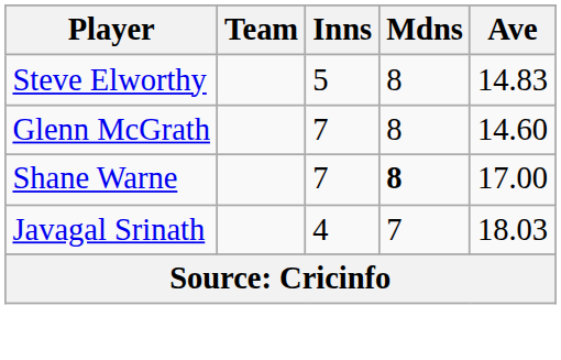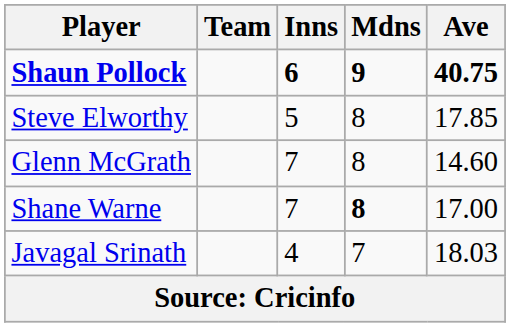 <table class="wikitable sortable">
 <tr>
 <th>Player</th>
 <th>Team</th>
 <th><abbr>Inns</abbr></th>
 <th><abbr>Mdns</abbr></th>
 <th><abbr>Ave</abbr></th>
 </tr>
 <tr>
+<td><strong><a href='#'>Shaun Pollock</a></strong></td>
+<td><strong></strong></td>
+<td><strong>6</strong></td>
+<td><strong>9</strong></td>
+<td><strong>40.75</strong></td>
+</tr>
+<tr>
 <td><a href='#'>Steve Elworthy</a></td>
 <td></td>
 <td>5</td>
 <td>8</td>
-<td>14.83</td>
+<td>17.85</td>
 </tr>
 <tr>
 <td><a href='#'>Glenn McGrath</a></td>
 <td></td>
 <td>7</td>
 <td>8</td>
 <td>14.60</td>
 </tr>
 <tr>
 <td><a href='#'>Shane Warne</a></td>
 <td></td>
 <td>7</td>
 <td><strong>8</strong></td>
 <td>17.00</td>
 </tr>
 <tr>
 <td><a href='#'>Javagal Srinath</a></td>
 <td></td>
 <td>4</td>
 <td>7</td>
 <td>18.03</td>
 </tr>
 <tr>
 <th colspan="5">Source: Cricinfo</th>
 </tr>
 </table>
